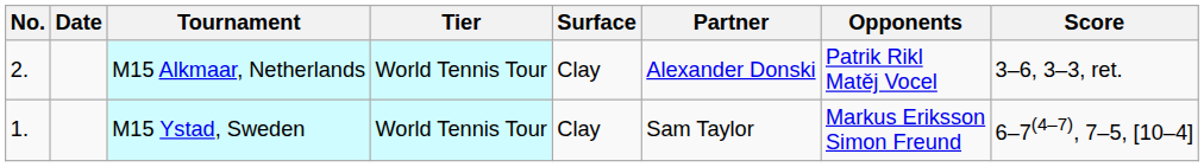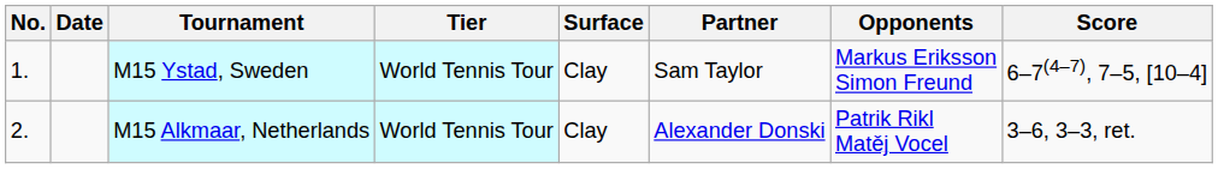 <table class="sortable wikitable" style=font-size:97%>
 <tr>
 <th class="unsortable">No.</th>
 <th>Date</th>
 <th>Tournament</th>
 <th>Tier</th>
 <th>Surface</th>
 <th>Partner</th>
 <th>Opponents</th>
 <th class="unsortable">Score</th>
 </tr>
 <tr>
+<td>1.</td>
+<td></td>
+<td style="background:#cffcff;">M15 <a href='#'>Ystad</a>, Sweden</td>
+<td style="background:#cffcff;">World Tennis Tour</td>
+<td>Clay</td>
+<td> Sam Taylor</td>
+<td> <a href='#'>Markus Eriksson</a><br> <a href='#'>Simon Freund</a></td>
+<td>6–7<sup>(4–7)</sup>, 7–5, [10–4]</td>
+</tr>
+<tr>
 <td>2.</td>
 <td></td>
 <td style="background:#cffcff;">M15 <a href='#'>Alkmaar</a>, Netherlands</td>
 <td style="background:#cffcff;">World Tennis Tour</td>
 <td>Clay</td>
 <td> <a href='#'>Alexander Donski</a></td>
 <td> <a href='#'>Patrik Rikl</a> <br>  <a href='#'>Matěj Vocel</a></td>
 <td>3–6, 3–3, ret.</td>
 </tr>
-<tr>
-<td>1.</td>
-<td></td>
-<td style="background:#cffcff;">M15 <a href='#'>Ystad</a>, Sweden</td>
-<td style="background:#cffcff;">World Tennis Tour</td>
-<td>Clay</td>
-<td> Sam Taylor</td>
-<td> <a href='#'>Markus Eriksson</a><br> <a href='#'>Simon Freund</a></td>
-<td>6–7<sup>(4–7)</sup>, 7–5, [10–4]</td>
-</tr>
 </table>
